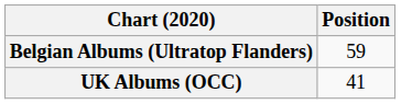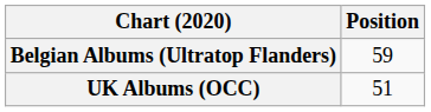 <table class="wikitable plainrowheaders sortable" style="text-align:center">
 <tr>
 <th scope="col">Chart (2020)</th>
 <th scope="col">Position</th>
 </tr>
 <tr>
 <th scope="row">Belgian Albums (Ultratop Flanders)</th>
 <td>59</td>
 </tr>
 <tr>
 <th scope="row">UK Albums (OCC)</th>
-<td>41</td>
+<td>51</td>
 </tr>
 </table>
